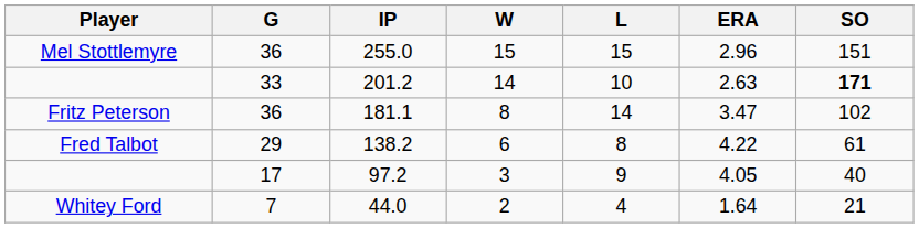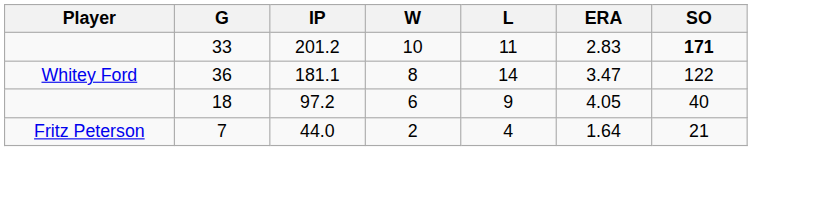 <table class="wikitable sortable">
 <tr>
 <th bgcolor="#DDDDFF" width="16%">Player</th>
 <th bgcolor="#DDDDFF" width="9%">G</th>
 <th bgcolor="#DDDDFF" width="9%">IP</th>
 <th bgcolor="#DDDDFF" width="9%">W</th>
 <th bgcolor="#DDDDFF" width="9%">L</th>
 <th bgcolor="#DDDDFF" width="9%">ERA</th>
 <th bgcolor="#DDDDFF" width="9%">SO</th>
 </tr>
 <tr align="center">
-<td><a href='#'>Mel Stottlemyre</a></td>
-<td>36</td>
-<td>255.0</td>
-<td>15</td>
-<td>15</td>
-<td>2.96</td>
-<td>151</td>
-</tr>
-<tr align="center">
 <td></td>
 <td>33</td>
 <td>201.2</td>
-<td>14</td>
 <td>10</td>
-<td>2.63</td>
+<td>11</td>
+<td>2.83</td>
 <td><strong>171</strong></td>
 </tr>
 <tr align="center">
-<td><a href='#'>Fritz Peterson</a></td>
+<td><a href='#'>Whitey Ford</a></td>
 <td>36</td>
 <td>181.1</td>
 <td>8</td>
 <td>14</td>
 <td>3.47</td>
-<td>102</td>
-</tr>
-<tr align="center">
-<td><a href='#'>Fred Talbot</a></td>
-<td>29</td>
-<td>138.2</td>
-<td>6</td>
-<td>8</td>
-<td>4.22</td>
-<td>61</td>
+<td>122</td>
 </tr>
 <tr align="center">
 <td></td>
-<td>17</td>
+<td>18</td>
 <td>97.2</td>
-<td>3</td>
+<td>6</td>
 <td>9</td>
 <td>4.05</td>
 <td>40</td>
 </tr>
 <tr align="center">
-<td><a href='#'>Whitey Ford</a></td>
+<td><a href='#'>Fritz Peterson</a></td>
 <td>7</td>
 <td>44.0</td>
 <td>2</td>
 <td>4</td>
 <td>1.64</td>
 <td>21</td>
 </tr>
 </table>
